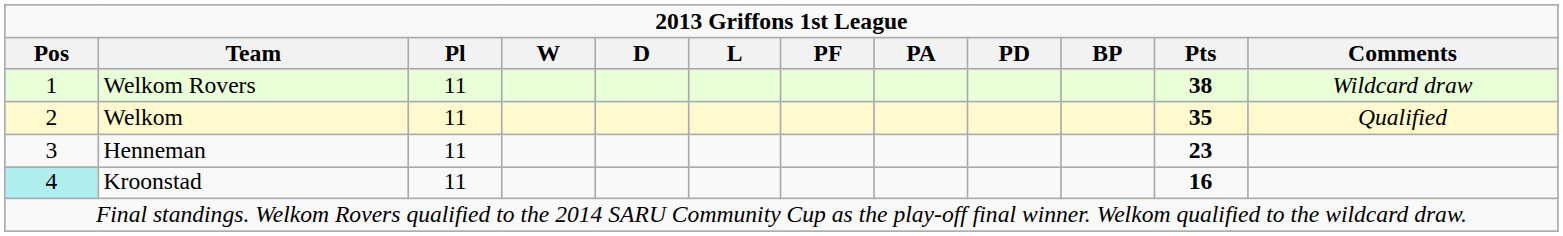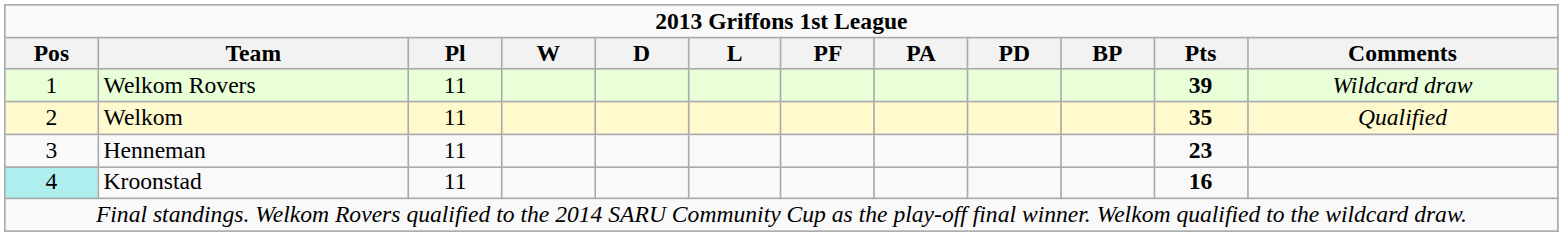 <table class="wikitable"  style="text-align:center; line-height:90%; font-size:90%; width:75%;">
 <tr>
 <td colspan=12><strong>2013 Griffons 1st League</strong></td>
 </tr>
 <tr>
 <th style="width:6%;">Pos</th>
 <th style="width:20%;">Team</th>
 <th style="width:6%;">Pl</th>
 <th style="width:6%;">W</th>
 <th style="width:6%;">D</th>
 <th style="width:6%;">L</th>
 <th style="width:6%;">PF</th>
 <th style="width:6%;">PA</th>
 <th style="width:6%;">PD</th>
 <th style="width:6%;">BP</th>
 <th style="width:6%;">Pts</th>
 <th style="width:20%;">Comments<br></th>
 </tr>
 <tr bgcolor="#E8FFD8">
 <td>1</td>
 <td style="text-align:left;">Welkom Rovers</td>
 <td>11</td>
 <td></td>
 <td></td>
 <td></td>
 <td></td>
 <td></td>
 <td></td>
 <td></td>
-<td><strong>38</strong></td>
+<td><strong>39</strong></td>
 <td><em>Wildcard draw</em></td>
 </tr>
 <tr bgcolor="#FFFACD">
 <td>2</td>
 <td style="text-align:left;">Welkom</td>
 <td>11</td>
 <td></td>
 <td></td>
 <td></td>
 <td></td>
 <td></td>
 <td></td>
 <td></td>
 <td><strong>35</strong></td>
 <td><em>Qualified</em></td>
 </tr>
 <tr>
 <td>3</td>
 <td style="text-align:left;">Henneman</td>
 <td>11</td>
 <td></td>
 <td></td>
 <td></td>
 <td></td>
 <td></td>
 <td></td>
 <td></td>
 <td><strong>23</strong></td>
 <td></td>
 </tr>
 <tr>
 <td style="background: paleturquoise;">4</td>
 <td style="text-align:left;">Kroonstad</td>
 <td>11</td>
 <td></td>
 <td></td>
 <td></td>
 <td></td>
 <td></td>
 <td></td>
 <td></td>
 <td><strong>16</strong></td>
 <td></td>
 </tr>
 <tr>
 <td colspan=12><em>Final standings. Welkom Rovers qualified to the 2014 SARU Community Cup as the play-off final winner. Welkom qualified to the wildcard draw.</em></td>
 </tr>
 </table>
